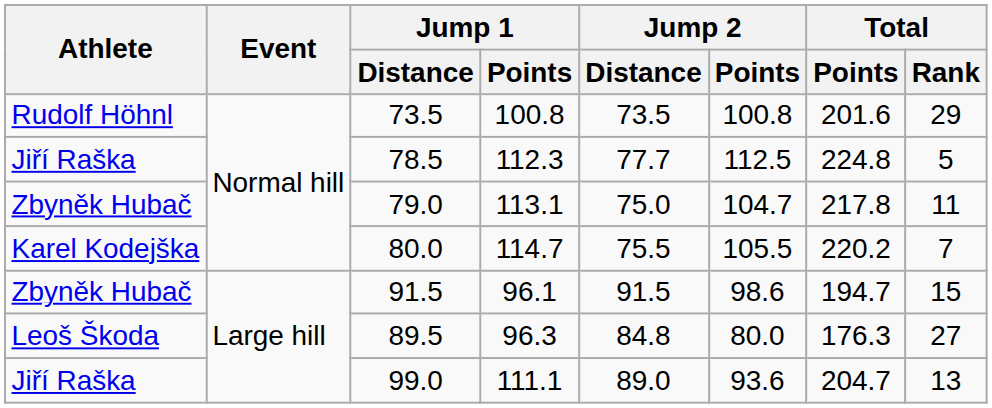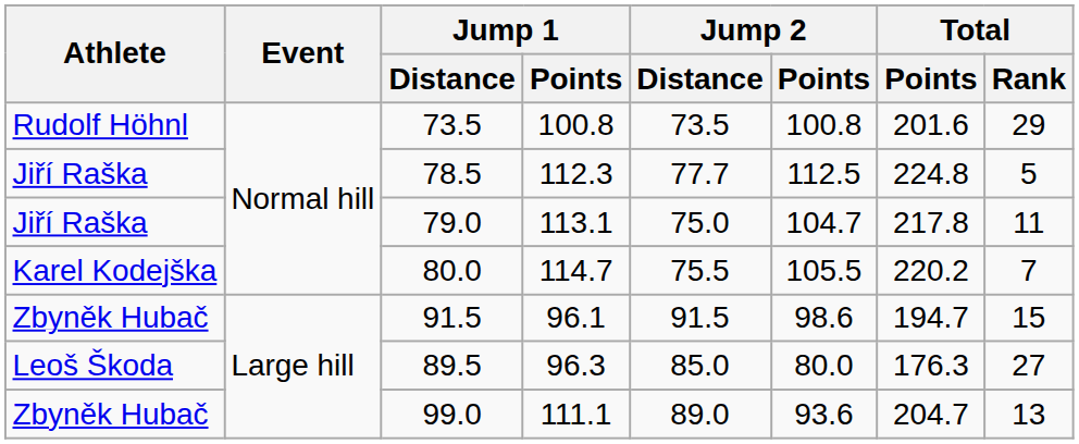 <table class="wikitable" style="font-size:90%">
 <tr>
 <th rowspan="2">Athlete</th>
 <th rowspan="2">Event</th>
 <th colspan="2">Jump 1</th>
 <th colspan="2">Jump 2</th>
 <th colspan="2">Total</th>
 </tr>
 <tr>
 <th>Distance</th>
 <th>Points</th>
 <th>Distance</th>
 <th>Points</th>
 <th>Points</th>
 <th>Rank</th>
 </tr>
 <tr>
 <td><a href='#'>Rudolf Höhnl</a></td>
 <td rowspan="4">Normal hill</td>
 <td align="center">73.5</td>
 <td align="center">100.8</td>
 <td align="center">73.5</td>
 <td align="center">100.8</td>
 <td align="center">201.6</td>
 <td align="center">29</td>
 </tr>
 <tr>
 <td><a href='#'>Jiří Raška</a></td>
 <td align="center">78.5</td>
 <td align="center">112.3</td>
 <td align="center">77.7</td>
 <td align="center">112.5</td>
 <td align="center">224.8</td>
 <td align="center">5</td>
 </tr>
 <tr>
-<td><a href='#'>Zbyněk Hubač</a></td>
+<td><a href='#'>Jiří Raška</a></td>
 <td align="center">79.0</td>
 <td align="center">113.1</td>
 <td align="center">75.0</td>
 <td align="center">104.7</td>
 <td align="center">217.8</td>
 <td align="center">11</td>
 </tr>
 <tr>
 <td><a href='#'>Karel Kodejška</a></td>
 <td align="center">80.0</td>
 <td align="center">114.7</td>
 <td align="center">75.5</td>
 <td align="center">105.5</td>
 <td align="center">220.2</td>
 <td align="center">7</td>
 </tr>
 <tr>
 <td><a href='#'>Zbyněk Hubač</a></td>
 <td rowspan="3">Large hill</td>
 <td align="center">91.5</td>
 <td align="center">96.1</td>
 <td align="center">91.5</td>
 <td align="center">98.6</td>
 <td align="center">194.7</td>
 <td align="center">15</td>
 </tr>
 <tr>
 <td><a href='#'>Leoš Škoda</a></td>
 <td align="center">89.5</td>
 <td align="center">96.3</td>
-<td align="center">84.8</td>
+<td align="center">85.0</td>
 <td align="center">80.0</td>
 <td align="center">176.3</td>
 <td align="center">27</td>
 </tr>
 <tr>
-<td><a href='#'>Jiří Raška</a></td>
+<td><a href='#'>Zbyněk Hubač</a></td>
 <td align="center">99.0</td>
 <td align="center">111.1</td>
 <td align="center">89.0</td>
 <td align="center">93.6</td>
 <td align="center">204.7</td>
 <td align="center">13</td>
 </tr>
 </table>
